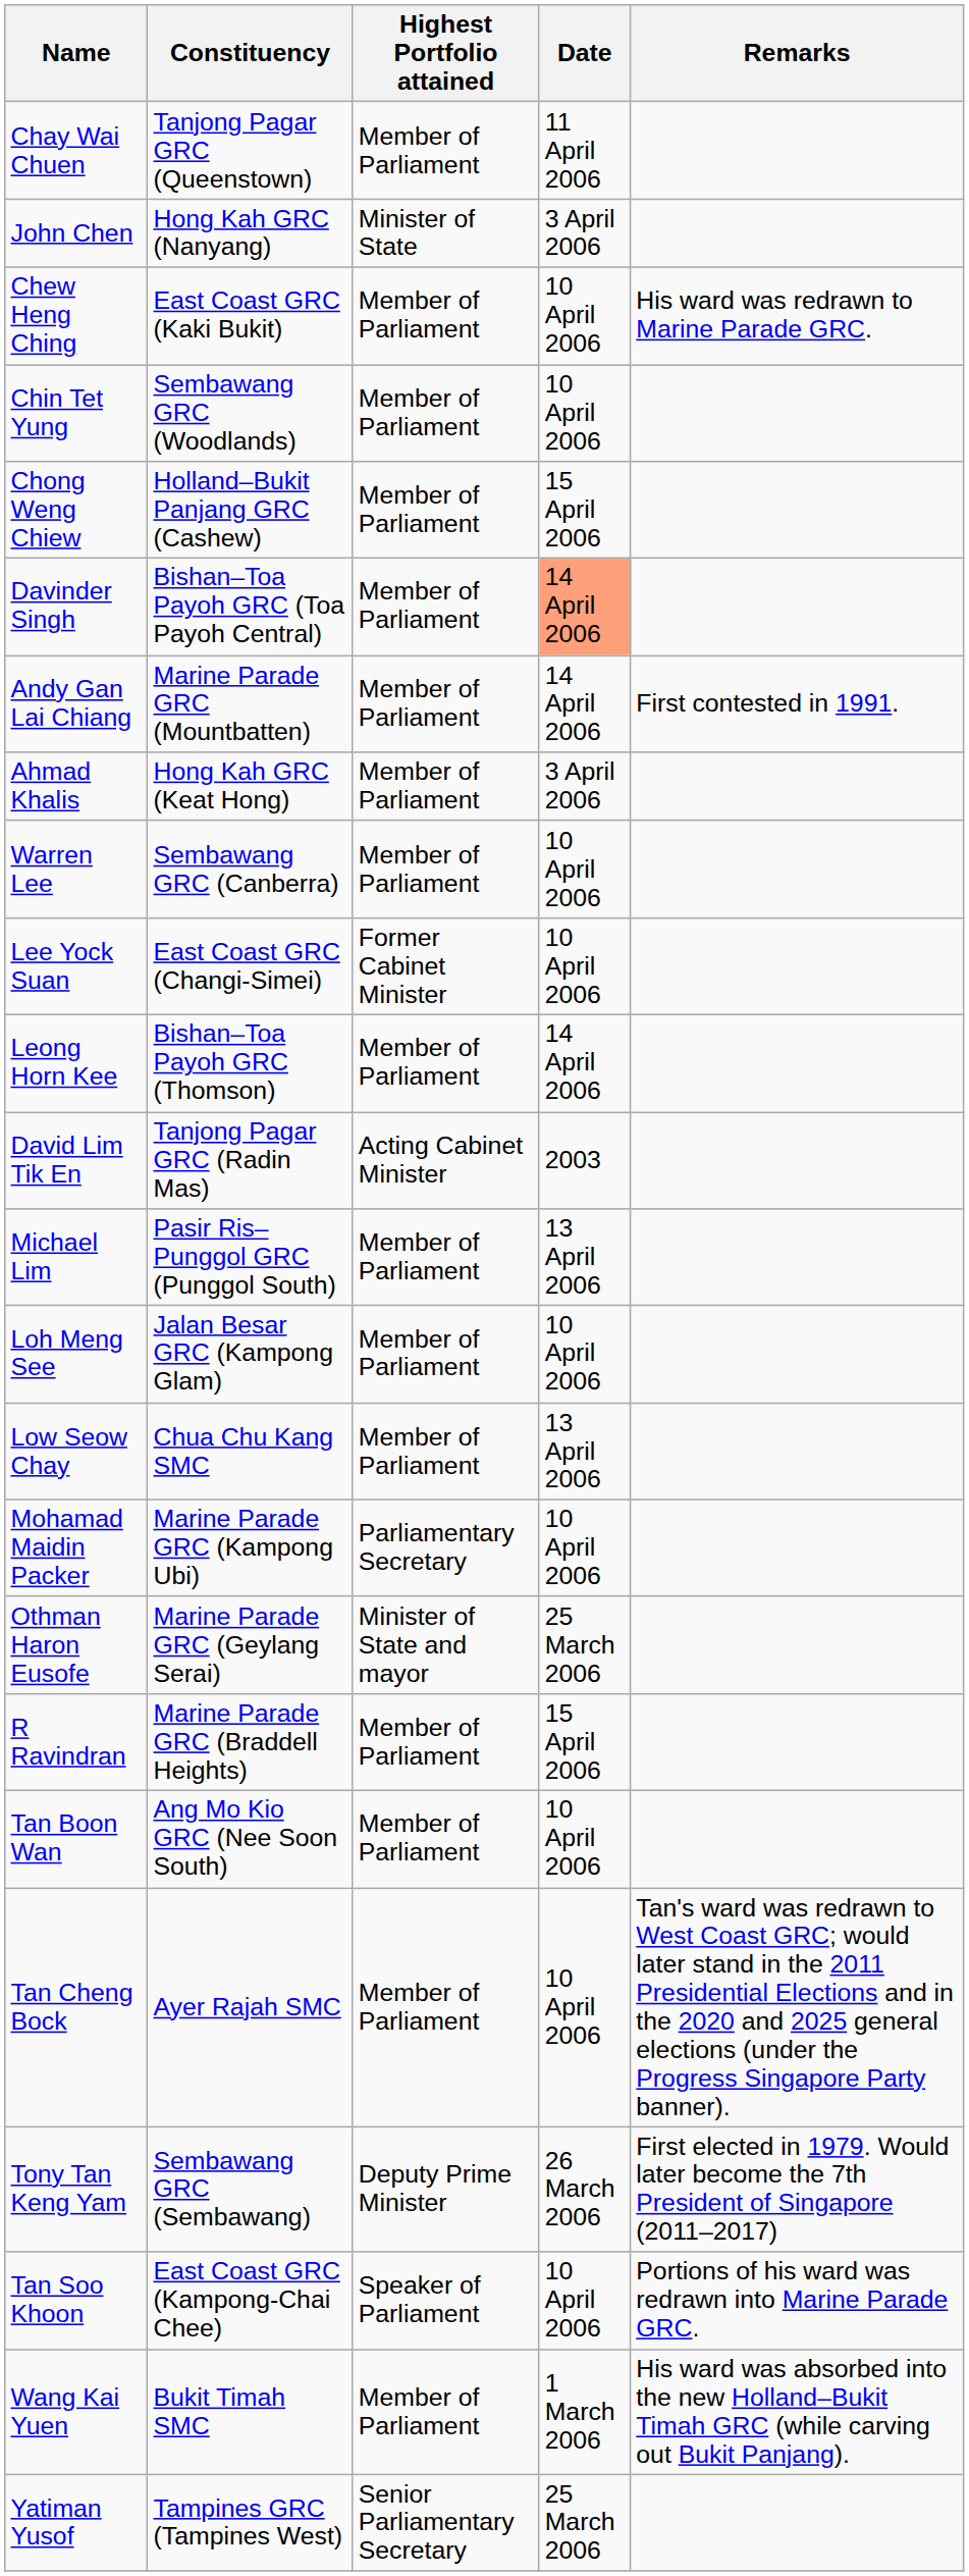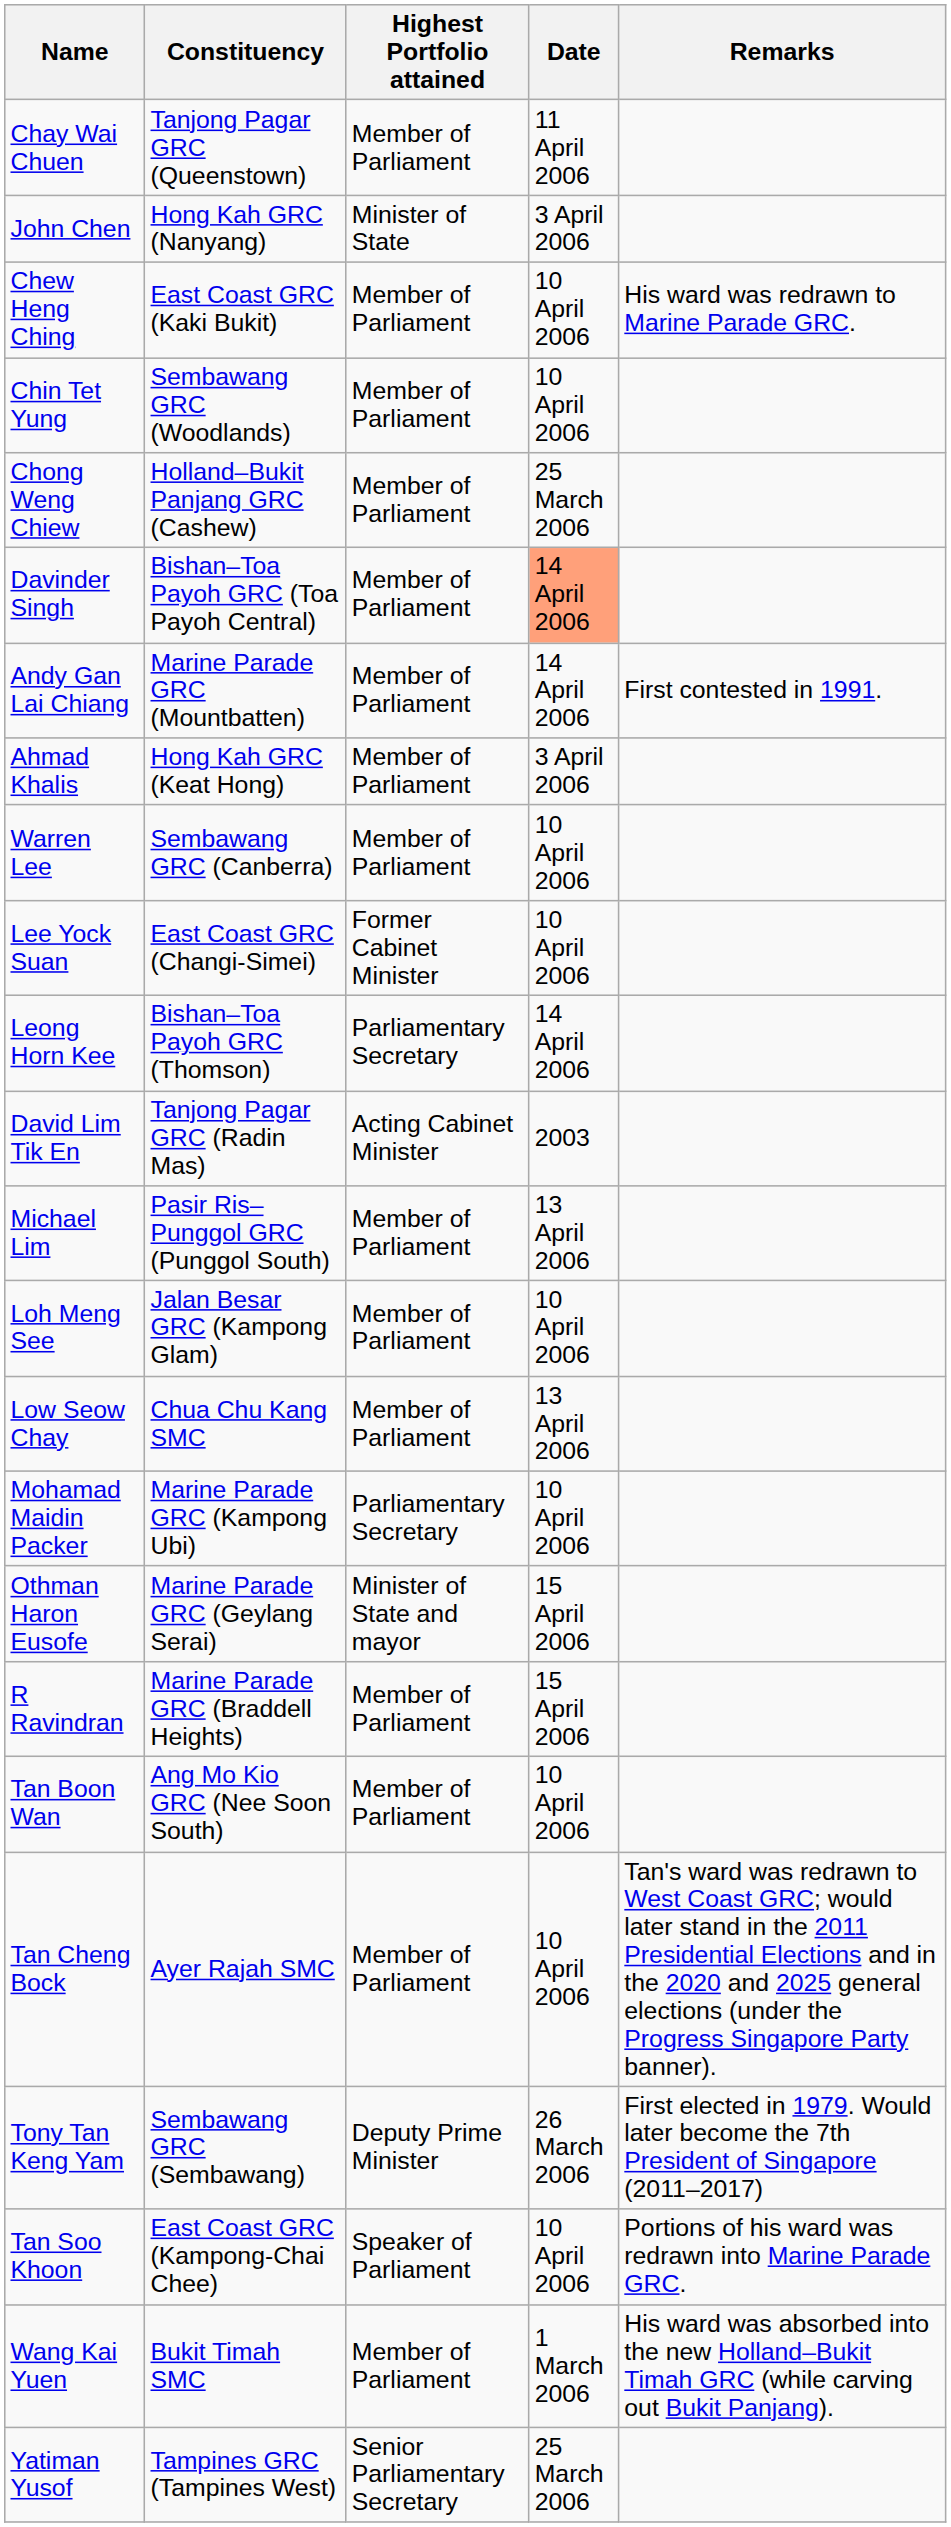 <table class="wikitable sortable">
 <tr>
 <th>Name</th>
 <th>Constituency</th>
 <th>Highest Portfolio attained</th>
 <th>Date</th>
 <th>Remarks</th>
 </tr>
 <tr>
 <td><a href='#'>Chay Wai Chuen</a></td>
 <td><a href='#'>Tanjong Pagar GRC</a> (Queenstown)</td>
 <td>Member of Parliament</td>
 <td>11 April 2006</td>
 <td></td>
 </tr>
 <tr>
 <td><a href='#'>John Chen</a></td>
 <td><a href='#'>Hong Kah GRC</a> (Nanyang)</td>
 <td>Minister of State</td>
 <td>3 April 2006</td>
 <td></td>
 </tr>
 <tr>
 <td><a href='#'>Chew Heng Ching</a></td>
 <td><a href='#'>East Coast GRC</a> (Kaki Bukit)</td>
 <td>Member of Parliament</td>
 <td>10 April 2006</td>
 <td>His ward was redrawn to <a href='#'>Marine Parade GRC</a>.</td>
 </tr>
 <tr>
 <td><a href='#'>Chin Tet Yung</a></td>
 <td><a href='#'>Sembawang GRC</a> (Woodlands)</td>
 <td>Member of Parliament</td>
 <td>10 April 2006</td>
 <td></td>
 </tr>
 <tr>
 <td><a href='#'>Chong Weng Chiew</a></td>
 <td><a href='#'>Holland–Bukit Panjang GRC</a> (Cashew)</td>
 <td>Member of Parliament</td>
-<td>15 April 2006</td>
+<td>25 March 2006</td>
 <td></td>
 </tr>
 <tr>
 <td><a href='#'>Davinder Singh</a></td>
 <td><a href='#'>Bishan–Toa Payoh GRC</a> (Toa Payoh Central)</td>
 <td>Member of Parliament</td>
 <td style="background: lightsalmon;">14 April 2006</td>
 <td></td>
 </tr>
 <tr>
 <td><a href='#'>Andy Gan Lai Chiang</a></td>
 <td><a href='#'>Marine Parade GRC</a> (Mountbatten)</td>
 <td>Member of Parliament</td>
 <td>14 April 2006</td>
 <td>First contested in <a href='#'>1991</a>.</td>
 </tr>
 <tr>
 <td><a href='#'>Ahmad Khalis</a></td>
 <td><a href='#'>Hong Kah GRC</a> (Keat Hong)</td>
 <td>Member of Parliament</td>
 <td>3 April 2006</td>
 <td></td>
 </tr>
 <tr>
 <td><a href='#'>Warren Lee</a></td>
 <td><a href='#'>Sembawang GRC</a> (Canberra)</td>
 <td>Member of Parliament</td>
 <td>10 April 2006</td>
 <td></td>
 </tr>
 <tr>
 <td><a href='#'>Lee Yock Suan</a></td>
 <td><a href='#'>East Coast GRC</a> (Changi-Simei)</td>
 <td>Former Cabinet Minister</td>
 <td>10 April 2006</td>
 <td></td>
 </tr>
 <tr>
 <td><a href='#'>Leong Horn Kee</a></td>
 <td><a href='#'>Bishan–Toa Payoh GRC</a> (Thomson)</td>
-<td>Member of Parliament</td>
+<td>Parliamentary Secretary</td>
 <td>14 April 2006</td>
 <td></td>
 </tr>
 <tr>
 <td><a href='#'>David Lim Tik En</a></td>
 <td><a href='#'>Tanjong Pagar GRC</a> (Radin Mas)</td>
 <td>Acting Cabinet Minister</td>
 <td>2003</td>
 <td></td>
 </tr>
 <tr>
 <td><a href='#'>Michael Lim</a></td>
 <td><a href='#'>Pasir Ris–Punggol GRC</a> (Punggol South)</td>
 <td>Member of Parliament</td>
 <td>13 April 2006</td>
 <td></td>
 </tr>
 <tr>
 <td><a href='#'>Loh Meng See</a></td>
 <td><a href='#'>Jalan Besar GRC</a> (Kampong Glam)</td>
 <td>Member of Parliament</td>
 <td>10 April 2006</td>
 <td></td>
 </tr>
 <tr>
 <td><a href='#'>Low Seow Chay</a></td>
 <td><a href='#'>Chua Chu Kang SMC</a></td>
 <td>Member of Parliament</td>
 <td>13 April 2006</td>
 <td></td>
 </tr>
 <tr>
 <td><a href='#'>Mohamad Maidin Packer</a></td>
 <td><a href='#'>Marine Parade GRC</a> (Kampong Ubi)</td>
 <td>Parliamentary Secretary</td>
 <td>10 April 2006</td>
 <td></td>
 </tr>
 <tr>
 <td><a href='#'>Othman Haron Eusofe</a></td>
 <td><a href='#'>Marine Parade GRC</a> (Geylang Serai)</td>
 <td>Minister of State and mayor</td>
-<td>25 March 2006</td>
+<td>15 April 2006</td>
 <td></td>
 </tr>
 <tr>
 <td><a href='#'>R Ravindran</a></td>
 <td><a href='#'>Marine Parade GRC</a> (Braddell Heights)</td>
 <td>Member of Parliament</td>
 <td>15 April 2006</td>
 <td></td>
 </tr>
 <tr>
 <td><a href='#'>Tan Boon Wan</a></td>
 <td><a href='#'>Ang Mo Kio GRC</a> (Nee Soon South)</td>
 <td>Member of Parliament</td>
 <td>10 April 2006</td>
 <td></td>
 </tr>
 <tr>
 <td><a href='#'>Tan Cheng Bock</a></td>
 <td><a href='#'>Ayer Rajah SMC</a></td>
 <td>Member of Parliament</td>
 <td>10 April 2006</td>
 <td>Tan's ward was redrawn to <a href='#'>West Coast GRC</a>; would later stand in the <a href='#'>2011 Presidential Elections</a> and in the <a href='#'>2020</a> and <a href='#'>2025</a> general elections (under the <a href='#'>Progress Singapore Party</a> banner).</td>
 </tr>
 <tr>
 <td><a href='#'>Tony Tan Keng Yam</a></td>
 <td><a href='#'>Sembawang GRC</a> (Sembawang)</td>
 <td>Deputy Prime Minister</td>
 <td>26 March 2006</td>
 <td>First elected in <a href='#'>1979</a>. Would later become the 7th <a href='#'>President of Singapore</a> (2011–2017)</td>
 </tr>
 <tr>
 <td><a href='#'>Tan Soo Khoon</a></td>
 <td><a href='#'>East Coast GRC</a> (Kampong-Chai Chee)</td>
 <td>Speaker of Parliament</td>
 <td>10 April 2006</td>
 <td>Portions of his ward was redrawn into <a href='#'>Marine Parade GRC</a>.</td>
 </tr>
 <tr>
 <td><a href='#'>Wang Kai Yuen</a></td>
 <td><a href='#'>Bukit Timah SMC</a></td>
 <td>Member of Parliament</td>
 <td>1 March 2006</td>
 <td>His ward was absorbed into the new <a href='#'>Holland–Bukit Timah GRC</a> (while carving out <a href='#'>Bukit Panjang</a>).</td>
 </tr>
 <tr>
 <td><a href='#'>Yatiman Yusof</a></td>
 <td><a href='#'>Tampines GRC</a> (Tampines West)</td>
 <td>Senior Parliamentary Secretary</td>
 <td>25 March 2006</td>
 <td></td>
 </tr>
 </table>
